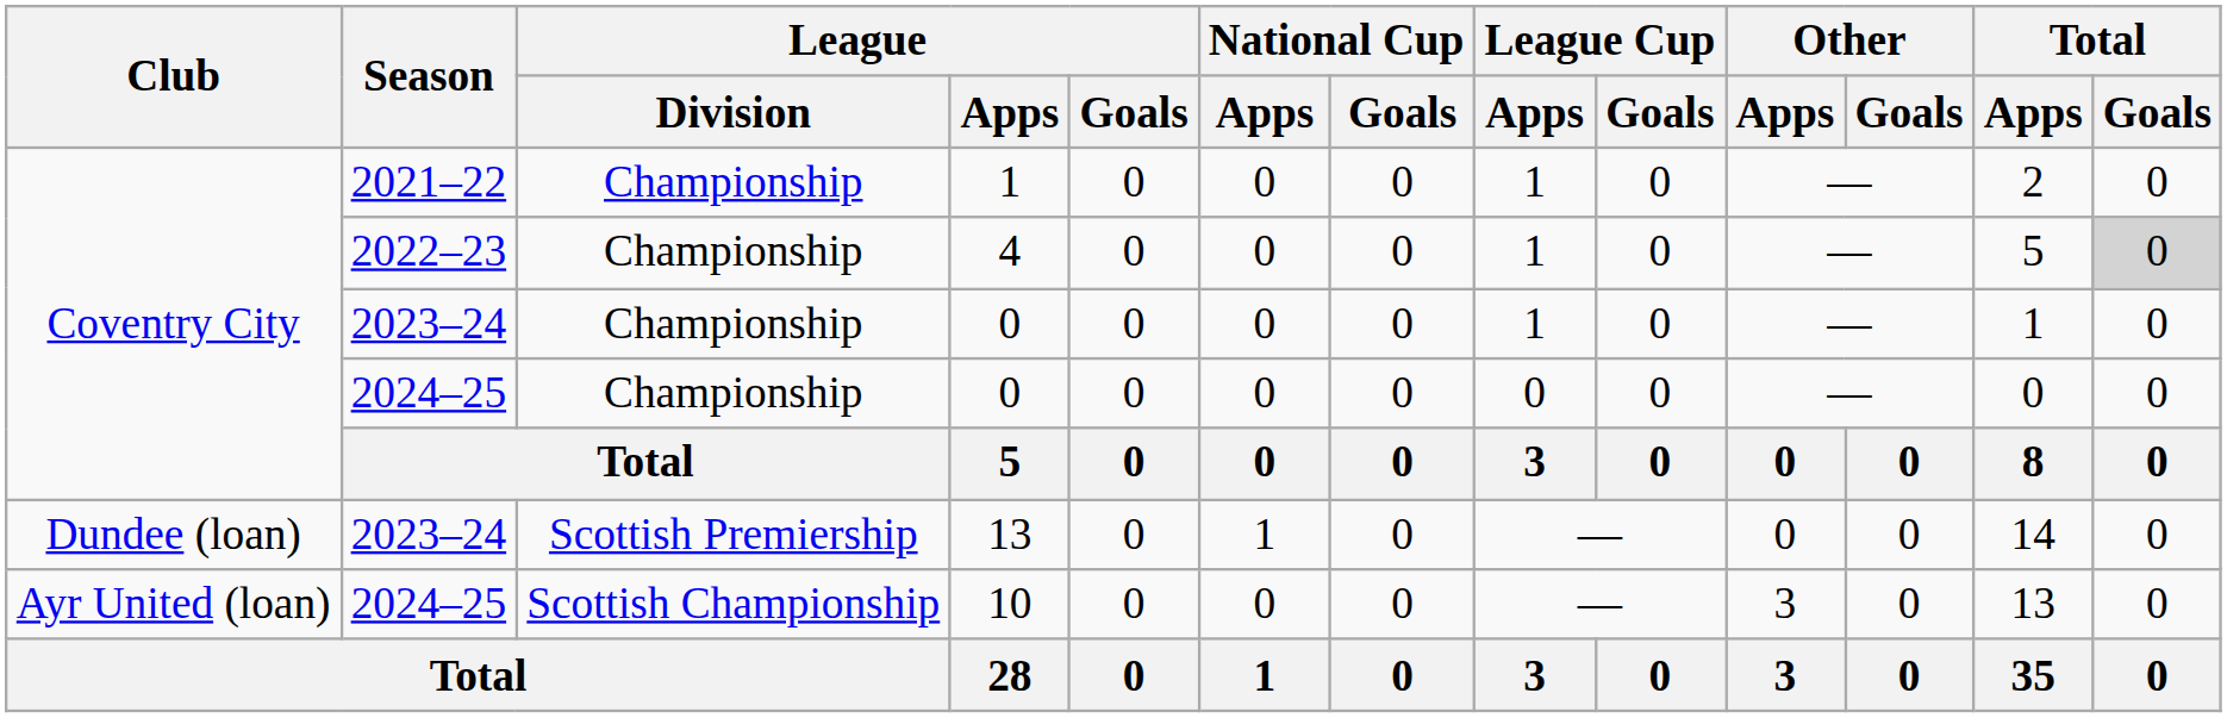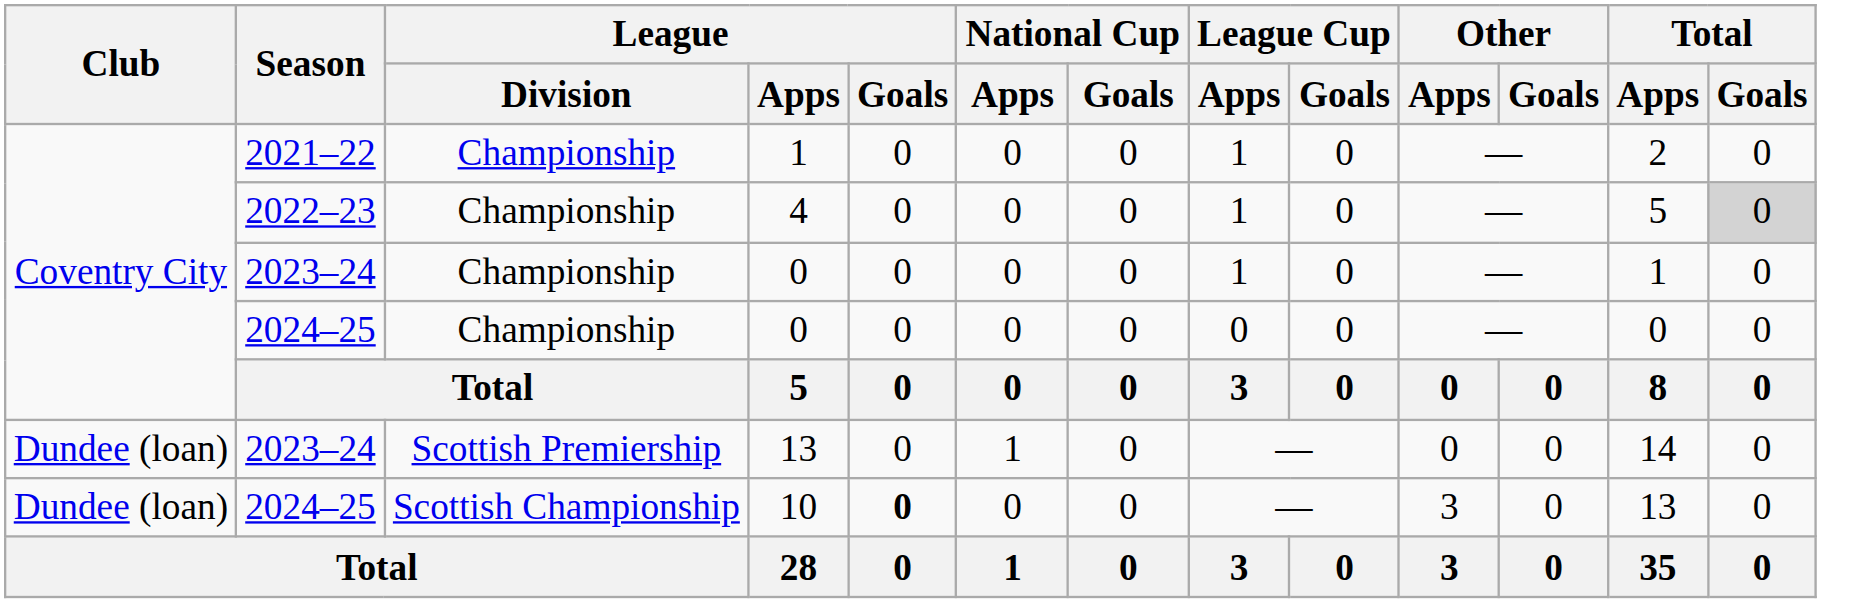 <table class=wikitable style="text-align: center">
 <tr>
 <th rowspan=2>Club</th>
 <th rowspan=2>Season</th>
 <th colspan=3>League</th>
 <th colspan=2>National Cup</th>
 <th colspan=2>League Cup</th>
 <th colspan=2>Other</th>
 <th colspan=2>Total</th>
 </tr>
 <tr>
 <th>Division</th>
 <th>Apps</th>
 <th>Goals</th>
 <th>Apps</th>
 <th>Goals</th>
 <th>Apps</th>
 <th>Goals</th>
 <th>Apps</th>
 <th>Goals</th>
 <th>Apps</th>
 <th>Goals</th>
 </tr>
 <tr>
 <td rowspan="5"><a href='#'>Coventry City</a></td>
 <td><a href='#'>2021–22</a></td>
 <td><a href='#'>Championship</a></td>
 <td>1</td>
 <td>0</td>
 <td>0</td>
 <td>0</td>
 <td>1</td>
 <td>0</td>
 <td colspan="2">—</td>
 <td>2</td>
 <td>0</td>
 </tr>
 <tr>
 <td><a href='#'>2022–23</a></td>
 <td>Championship</td>
 <td>4</td>
 <td>0</td>
 <td>0</td>
 <td>0</td>
 <td>1</td>
 <td>0</td>
 <td colspan="2">—</td>
 <td>5</td>
 <td style="background: lightgrey;">0</td>
 </tr>
 <tr>
 <td><a href='#'>2023–24</a></td>
 <td>Championship</td>
 <td>0</td>
 <td>0</td>
 <td>0</td>
 <td>0</td>
 <td>1</td>
 <td>0</td>
 <td colspan="2">—</td>
 <td>1</td>
 <td>0</td>
 </tr>
 <tr>
 <td><a href='#'>2024–25</a></td>
 <td>Championship</td>
 <td>0</td>
 <td>0</td>
 <td>0</td>
 <td>0</td>
 <td>0</td>
 <td>0</td>
 <td colspan="2">—</td>
 <td>0</td>
 <td>0</td>
 </tr>
 <tr>
 <th colspan="2">Total</th>
 <th>5</th>
 <th>0</th>
 <th>0</th>
 <th>0</th>
 <th>3</th>
 <th>0</th>
 <th>0</th>
 <th>0</th>
 <th>8</th>
 <th>0</th>
 </tr>
 <tr>
 <td><a href='#'>Dundee</a> (loan)</td>
 <td><a href='#'>2023–24</a></td>
 <td><a href='#'>Scottish Premiership</a></td>
 <td>13</td>
 <td>0</td>
 <td>1</td>
 <td>0</td>
 <td colspan="2">—</td>
 <td>0</td>
 <td>0</td>
 <td>14</td>
 <td>0</td>
 </tr>
 <tr>
-<td><a href='#'>Ayr United</a> (loan)</td>
+<td><a href='#'>Dundee</a> (loan)</td>
 <td><a href='#'>2024–25</a></td>
 <td><a href='#'>Scottish Championship</a></td>
 <td>10</td>
-<td>0</td>
+<td><strong>0</strong></td>
 <td>0</td>
 <td>0</td>
 <td colspan="2">—</td>
 <td>3</td>
 <td>0</td>
 <td>13</td>
 <td>0</td>
 </tr>
 <tr>
 <th colspan="3">Total</th>
 <th>28</th>
 <th>0</th>
 <th>1</th>
 <th>0</th>
 <th>3</th>
 <th>0</th>
 <th>3</th>
 <th>0</th>
 <th>35</th>
 <th>0</th>
 </tr>
 </table>
